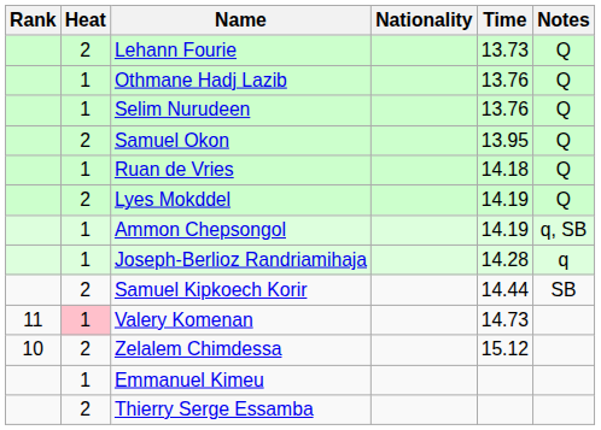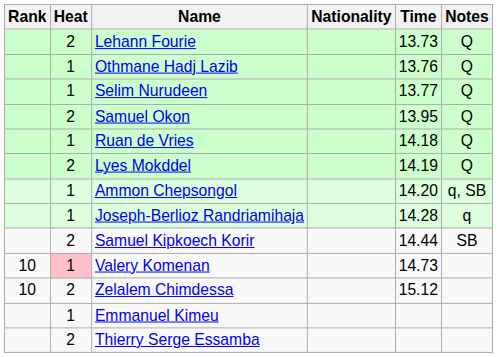 <table class="wikitable sortable" style="text-align:center">
 <tr>
 <th>Rank</th>
 <th>Heat</th>
 <th>Name</th>
 <th>Nationality</th>
 <th>Time</th>
 <th>Notes</th>
 </tr>
 <tr bgcolor=ccffcc>
 <td></td>
 <td>2</td>
 <td align=left><a href='#'>Lehann Fourie</a></td>
 <td align=left></td>
 <td>13.73</td>
 <td>Q</td>
 </tr>
 <tr bgcolor=ccffcc>
 <td></td>
 <td>1</td>
 <td align=left><a href='#'>Othmane Hadj Lazib</a></td>
 <td align=left></td>
 <td>13.76</td>
 <td>Q</td>
 </tr>
 <tr bgcolor=ccffcc>
 <td></td>
 <td>1</td>
 <td align=left><a href='#'>Selim Nurudeen</a></td>
 <td align=left></td>
-<td>13.76</td>
+<td>13.77</td>
 <td>Q</td>
 </tr>
 <tr bgcolor=ccffcc>
 <td></td>
 <td>2</td>
 <td align=left><a href='#'>Samuel Okon</a></td>
 <td align=left></td>
 <td>13.95</td>
 <td>Q</td>
 </tr>
 <tr bgcolor=ccffcc>
 <td></td>
 <td>1</td>
 <td align=left><a href='#'>Ruan de Vries</a></td>
 <td align=left></td>
 <td>14.18</td>
 <td>Q</td>
 </tr>
 <tr bgcolor=ccffcc>
 <td></td>
 <td>2</td>
 <td align=left><a href='#'>Lyes Mokddel</a></td>
 <td align=left></td>
 <td>14.19</td>
 <td>Q</td>
 </tr>
 <tr bgcolor=ddffdd>
 <td></td>
 <td>1</td>
 <td align=left><a href='#'>Ammon Chepsongol</a></td>
 <td align=left></td>
-<td>14.19</td>
+<td>14.20</td>
 <td>q, SB</td>
 </tr>
 <tr bgcolor=ddffdd>
 <td></td>
 <td>1</td>
 <td align=left><a href='#'>Joseph-Berlioz Randriamihaja</a></td>
 <td align=left></td>
 <td>14.28</td>
 <td>q</td>
 </tr>
 <tr>
 <td></td>
 <td>2</td>
 <td align=left><a href='#'>Samuel Kipkoech Korir</a></td>
 <td align=left></td>
 <td>14.44</td>
 <td>SB</td>
 </tr>
 <tr>
-<td>11</td>
+<td>10</td>
 <td style="background: pink;">1</td>
 <td align=left><a href='#'>Valery Komenan</a></td>
 <td align=left></td>
 <td>14.73</td>
 <td></td>
 </tr>
 <tr>
 <td>10</td>
 <td>2</td>
 <td align=left><a href='#'>Zelalem Chimdessa</a></td>
 <td align=left></td>
 <td>15.12</td>
 <td></td>
 </tr>
 <tr>
 <td></td>
 <td>1</td>
 <td align=left><a href='#'>Emmanuel Kimeu</a></td>
 <td align=left></td>
 <td></td>
 <td></td>
 </tr>
 <tr>
 <td></td>
 <td>2</td>
 <td align=left><a href='#'>Thierry Serge Essamba</a></td>
 <td align=left></td>
 <td></td>
 <td></td>
 </tr>
 </table>
